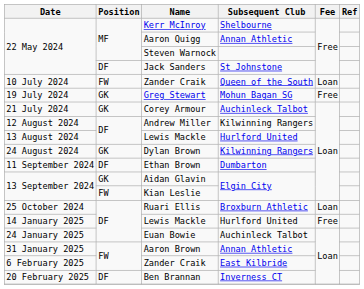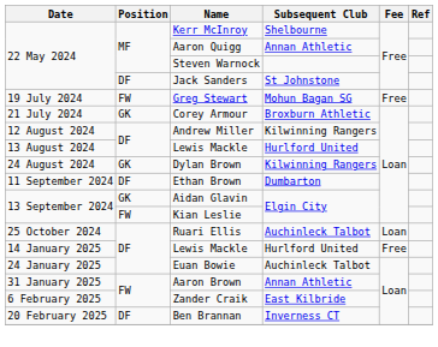 <table class="wikitable">
 <tr>
 <th>Date</th>
 <th>Position</th>
 <th>Name</th>
 <th>Subsequent Club</th>
 <th>Fee</th>
 <th>Ref</th>
 </tr>
 <tr>
 <td rowspan=4>22 May 2024</td>
 <td rowspan=3>MF</td>
 <td><a href='#'>Kerr McInroy</a></td>
 <td> <a href='#'>Shelbourne</a></td>
 <td rowspan=4>Free</td>
 <td></td>
 </tr>
 <tr>
 <td>Aaron Quigg</td>
 <td><a href='#'>Annan Athletic</a></td>
 <td></td>
 </tr>
 <tr>
 <td>Steven Warnock</td>
 <td></td>
 <td></td>
 </tr>
 <tr>
 <td>DF</td>
 <td> Jack Sanders</td>
 <td><a href='#'>St Johnstone</a></td>
 <td></td>
 </tr>
 <tr>
-<td>10 July 2024</td>
+<td>19 July 2024</td>
 <td>FW</td>
-<td>Zander Craik</td>
-<td><a href='#'>Queen of the South</a></td>
-<td>Loan</td>
-<td></td>
-</tr>
-<tr>
-<td>19 July 2024</td>
-<td>GK</td>
 <td><a href='#'>Greg Stewart</a></td>
 <td> <a href='#'>Mohun Bagan SG</a></td>
 <td>Free</td>
 <td></td>
 </tr>
 <tr>
 <td>21 July 2024</td>
 <td>GK</td>
 <td>Corey Armour</td>
-<td><a href='#'>Auchinleck Talbot</a></td>
+<td><a href='#'>Broxburn Athletic</a></td>
 <td rowspan=7>Loan</td>
 <td></td>
 </tr>
 <tr>
 <td>12 August 2024</td>
 <td rowspan=2>DF</td>
 <td>Andrew Miller</td>
 <td>Kilwinning Rangers</td>
 <td></td>
 </tr>
 <tr>
 <td>13 August 2024</td>
 <td>Lewis Mackle</td>
 <td><a href='#'>Hurlford United</a></td>
 <td></td>
 </tr>
 <tr>
 <td>24 August 2024</td>
 <td>GK</td>
 <td>Dylan Brown</td>
 <td><a href='#'>Kilwinning Rangers</a></td>
 <td></td>
 </tr>
 <tr>
 <td>11 September 2024</td>
 <td>DF</td>
 <td> Ethan Brown</td>
 <td><a href='#'>Dumbarton</a></td>
 <td></td>
 </tr>
 <tr>
 <td rowspan=2>13 September 2024</td>
 <td>GK</td>
 <td>Aidan Glavin</td>
 <td rowspan=2><a href='#'>Elgin City</a></td>
 <td></td>
 </tr>
 <tr>
 <td>FW</td>
 <td>Kian Leslie</td>
 <td></td>
 </tr>
 <tr>
 <td>25 October 2024</td>
 <td rowspan=3>DF</td>
 <td>Ruari Ellis</td>
-<td><a href='#'>Broxburn Athletic</a></td>
+<td><a href='#'>Auchinleck Talbot</a></td>
 <td>Loan</td>
 <td></td>
 </tr>
 <tr>
 <td>14 January 2025</td>
 <td>Lewis Mackle</td>
 <td>Hurlford United</td>
 <td>Free</td>
 <td></td>
 </tr>
 <tr>
 <td>24 January 2025</td>
 <td>Euan Bowie</td>
 <td>Auchinleck Talbot</td>
 <td rowspan=4>Loan</td>
 <td></td>
 </tr>
 <tr>
 <td>31 January 2025</td>
 <td rowspan=2>FW</td>
 <td>Aaron Brown</td>
 <td><a href='#'>Annan Athletic</a></td>
 <td></td>
 </tr>
 <tr>
 <td>6 February 2025</td>
 <td>Zander Craik</td>
 <td><a href='#'>East Kilbride</a></td>
 <td></td>
 </tr>
 <tr>
 <td>20 February 2025</td>
 <td>DF</td>
 <td>Ben Brannan</td>
 <td><a href='#'>Inverness CT</a></td>
 <td></td>
 </tr>
 <tr>
 </tr>
 </table>
